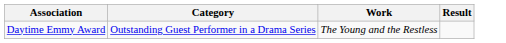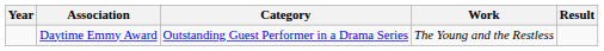 <table class="wikitable sortable">
 <tr>
+<th>Year</th>
 <th>Association</th>
 <th>Category</th>
 <th>Work</th>
 <th>Result</th>
 </tr>
 <tr>
+<td></td>
 <td><a href='#'>Daytime Emmy Award</a></td>
 <td><a href='#'>Outstanding Guest Performer in a Drama Series</a></td>
 <td><em>The Young and the Restless</em></td>
 <td></td>
 </tr>
 </table>
